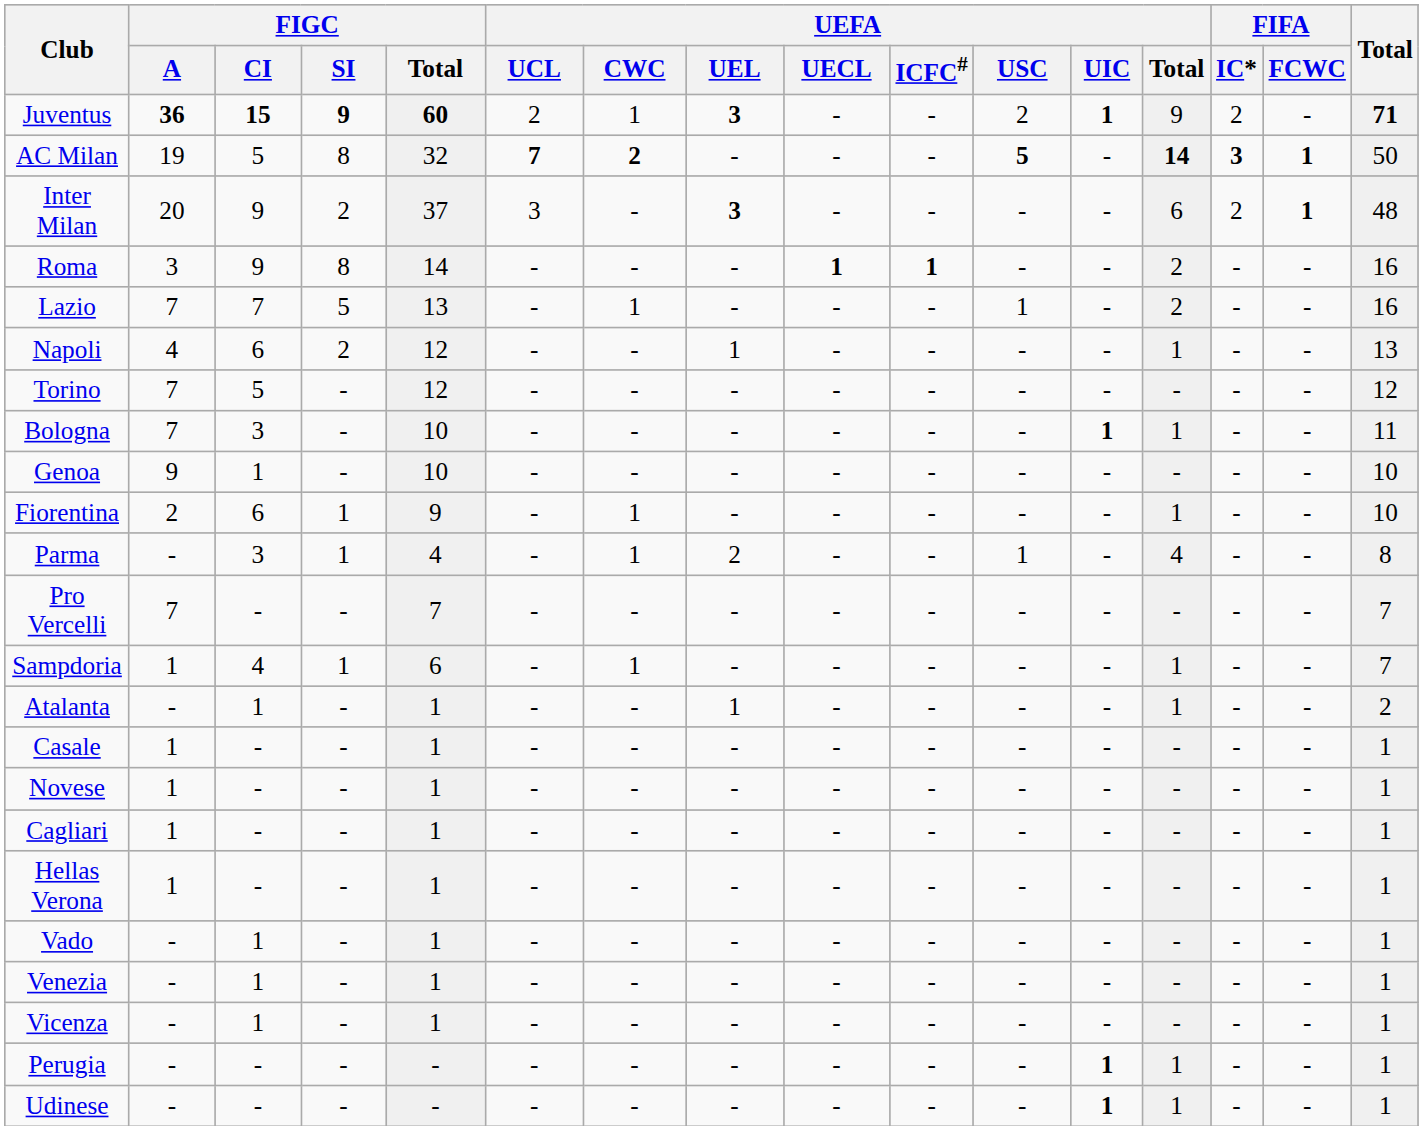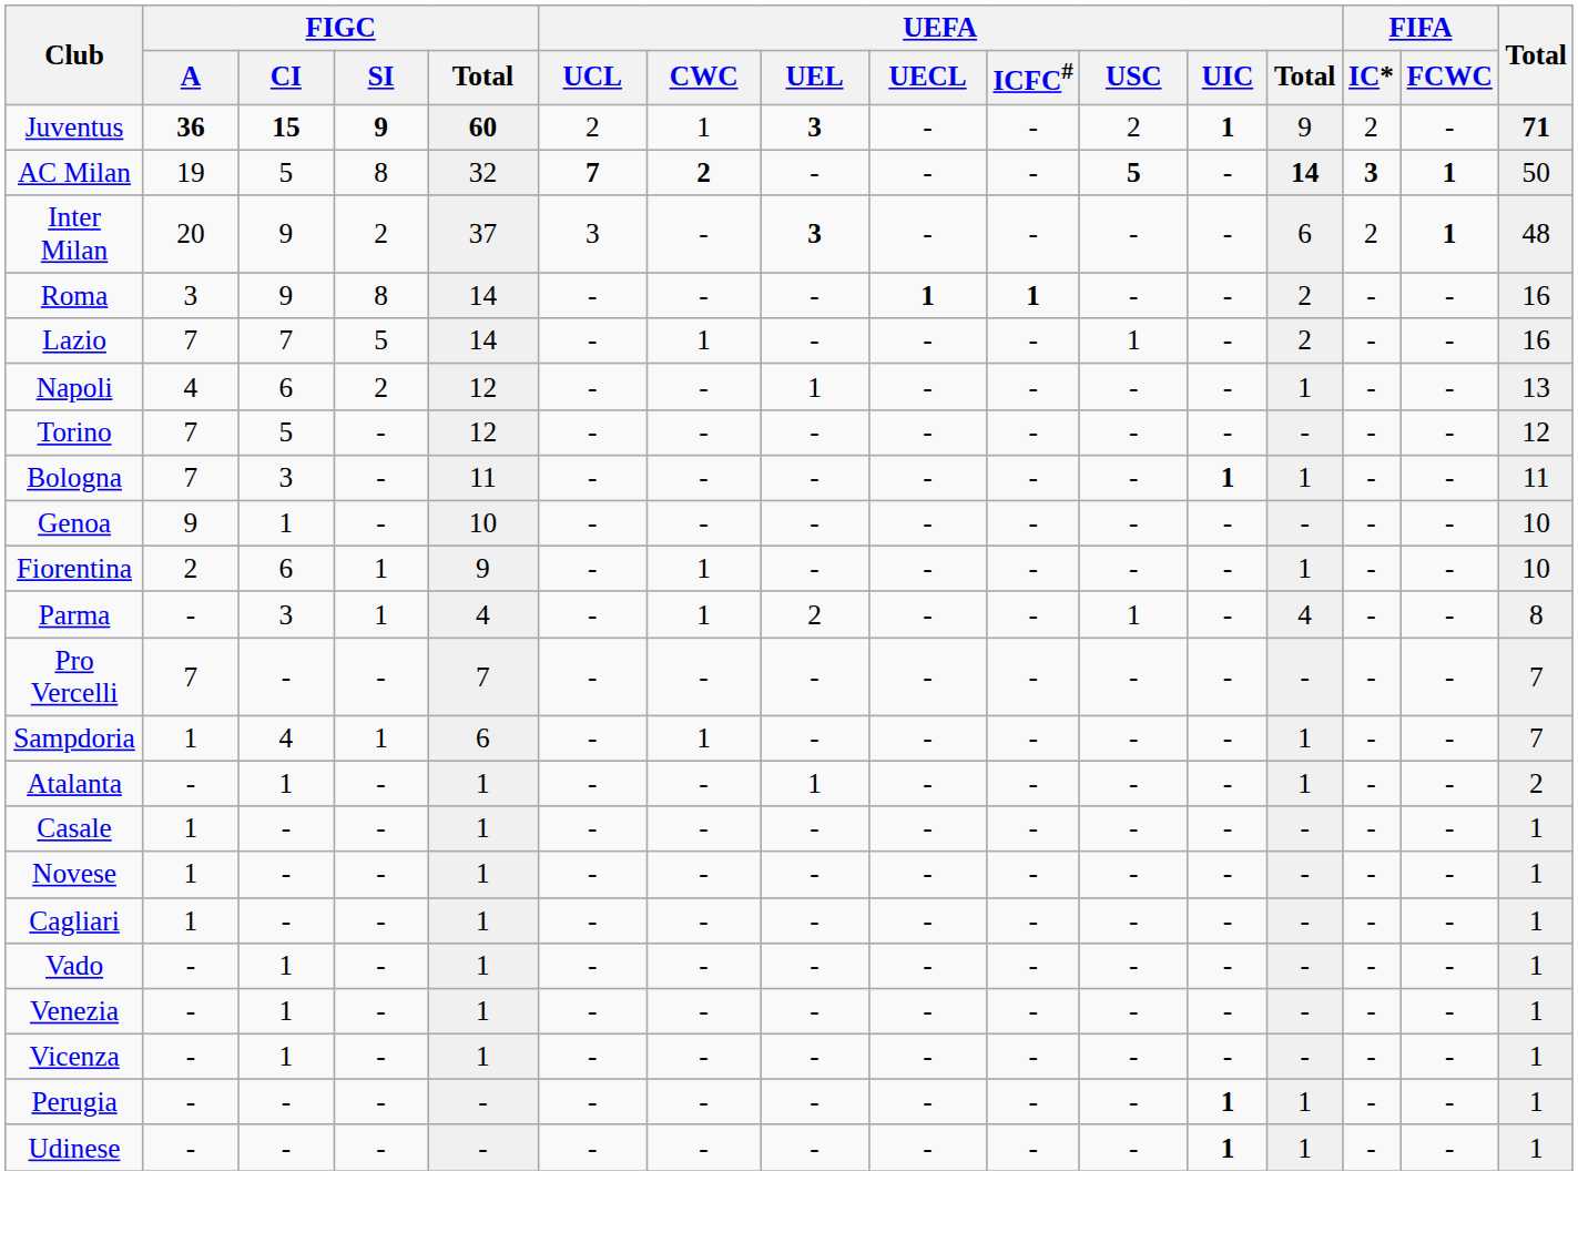 <table class="wikitable" style="text-align: center; font-size:97%">
 <tr>
 <th rowspan=2 width=9%>Club</th>
 <th colspan=4 width=9%><a href='#'>FIGC</a></th>
 <th colspan=8 width=9%><a href='#'>UEFA</a></th>
 <th colspan=2 width=9%><a href='#'>FIFA</a></th>
 <th rowspan=2 width=9%>Total</th>
 </tr>
 <tr>
 <th width=9% class="sortable"><a href='#'>A</a></th>
 <th width=9% class="sortable"><a href='#'>CI</a></th>
 <th width=9% class="sortable"><a href='#'>SI</a></th>
 <th width=9% class="sortable">Total</th>
 <th width=9% class="sortable"><a href='#'>UCL</a></th>
 <th width=9% class="sortable"><a href='#'>CWC</a></th>
 <th width=9% class="sortable"><a href='#'>UEL</a></th>
 <th width=9% class="sortable"><a href='#'>UECL</a></th>
 <th style="width:4%;" class="sortable"><a href='#'>ICFC</a><sup>#</sup></th>
 <th width=9% class="sortable"><a href='#'>USC</a></th>
 <th width=9% class="sortable"><a href='#'>UIC</a></th>
 <th width=9% class="sortable">Total</th>
 <th width=9% class="sortable"><a href='#'>IC</a>*</th>
 <th width=9% class="softrtable"><a href='#'>FCWC</a></th>
 </tr>
 <tr>
 <td><a href='#'>Juventus</a></td>
 <td align=center><strong>36</strong></td>
 <td align=center><strong>15</strong></td>
 <td align=center><strong>9</strong></td>
 <td bgcolor=#F0F0F0 align=center><strong>60</strong></td>
 <td align=center>2</td>
 <td align=center>1</td>
 <td align=center><strong>3</strong></td>
 <td align=center>-</td>
 <td align=center>-</td>
 <td align=center>2</td>
 <td align=center><strong>1</strong></td>
 <td bgcolor=#F0F0F0 align=center>9</td>
 <td align=center>2</td>
 <td align=center>-</td>
 <td bgcolor=#F0F0F0 align=center><strong>71</strong></td>
 </tr>
 <tr>
 <td><a href='#'>AC Milan</a></td>
 <td align=center>19</td>
 <td align=center>5</td>
 <td align=center>8</td>
 <td bgcolor=#F0F0F0 align=center>32</td>
 <td align=center><strong>7</strong></td>
 <td align=center><strong>2</strong></td>
 <td align=center>-</td>
 <td align=center>-</td>
 <td align=center>-</td>
 <td align=center><strong>5</strong></td>
 <td align=center>-</td>
 <td bgcolor=#F0F0F0 align=center><strong>14</strong></td>
 <td align=center><strong>3</strong></td>
 <td align=center><strong>1</strong></td>
 <td bgcolor=#F0F0F0 align=center>50</td>
 </tr>
 <tr>
 <td><a href='#'>Inter Milan</a></td>
 <td align=center>20</td>
 <td align=center>9</td>
 <td align=center>2</td>
 <td bgcolor=#F0F0F0 align=center>37</td>
 <td align=center>3</td>
 <td align=center>-</td>
 <td align=center><strong>3</strong></td>
 <td align=center>-</td>
 <td align=center>-</td>
 <td align=center>-</td>
 <td align=center>-</td>
 <td bgcolor=#F0F0F0 align=center>6</td>
 <td align=center>2</td>
 <td align=center><strong>1</strong></td>
 <td bgcolor=#F0F0F0 align=center>48</td>
 </tr>
 <tr>
 <td><a href='#'>Roma</a></td>
 <td align=center>3</td>
 <td align=center>9</td>
 <td align=center>8</td>
 <td bgcolor=#F0F0F0 align=center>14</td>
 <td align=center>-</td>
 <td align=center>-</td>
 <td align=center>-</td>
 <td align=center><strong>1</strong></td>
 <td align=center><strong>1</strong></td>
 <td align=center>-</td>
 <td align=center>-</td>
 <td bgcolor=#F0F0F0 align=center>2</td>
 <td align=center>-</td>
 <td align=center>-</td>
 <td bgcolor=#F0F0F0 align=center>16</td>
 </tr>
 <tr>
 <td><a href='#'>Lazio</a></td>
 <td align=center>7</td>
 <td align=center>7</td>
 <td align=center>5</td>
-<td bgcolor=#F0F0F0 align=center>13</td>
+<td bgcolor=#F0F0F0 align=center>14</td>
 <td align=center>-</td>
 <td align=center>1</td>
 <td align=center>-</td>
 <td align=center>-</td>
 <td align=center>-</td>
 <td align=center>1</td>
 <td align=center>-</td>
 <td bgcolor=#F0F0F0 align=center>2</td>
 <td align=center>-</td>
 <td align=center>-</td>
 <td bgcolor=#F0F0F0 align=center>16</td>
 </tr>
 <tr>
 <td><a href='#'>Napoli</a></td>
 <td align=center>4</td>
 <td align=center>6</td>
 <td align=center>2</td>
 <td bgcolor=#F0F0F0 align=center>12</td>
 <td align=center>-</td>
 <td align=center>-</td>
 <td align=center>1</td>
 <td align=center>-</td>
 <td align=center>-</td>
 <td align=center>-</td>
 <td align=center>-</td>
 <td bgcolor=#F0F0F0 align=center>1</td>
 <td align=center>-</td>
 <td align=center>-</td>
 <td bgcolor=#F0F0F0 align=center>13</td>
 </tr>
 <tr>
 <td><a href='#'>Torino</a></td>
 <td align=center>7</td>
 <td align=center>5</td>
 <td align=center>-</td>
 <td bgcolor=#F0F0F0 align=center>12</td>
 <td align=center>-</td>
 <td align=center>-</td>
 <td align=center>-</td>
 <td align=center>-</td>
 <td align=center>-</td>
 <td align=center>-</td>
 <td align=center>-</td>
 <td bgcolor=#F0F0F0 align=center>-</td>
 <td align=center>-</td>
 <td align=center>-</td>
 <td bgcolor=#F0F0F0 align=center>12</td>
 </tr>
 <tr>
 <td><a href='#'>Bologna</a></td>
 <td align=center>7</td>
 <td align=center>3</td>
 <td align=center>-</td>
-<td bgcolor=#F0F0F0 align=center>10</td>
+<td bgcolor=#F0F0F0 align=center>11</td>
 <td align=center>-</td>
 <td align=center>-</td>
 <td align=center>-</td>
 <td align=center>-</td>
 <td align=center>-</td>
 <td align=center>-</td>
 <td align=center><strong>1</strong></td>
 <td bgcolor=#F0F0F0 align=center>1</td>
 <td align=center>-</td>
 <td align=center>-</td>
 <td bgcolor=#F0F0F0 align=center>11</td>
 </tr>
 <tr>
 <td><a href='#'>Genoa</a></td>
 <td align=center>9</td>
 <td align=center>1</td>
 <td align=center>-</td>
 <td bgcolor=#F0F0F0 align=center>10</td>
 <td align=center>-</td>
 <td align=center>-</td>
 <td align=center>-</td>
 <td align=center>-</td>
 <td align=center>-</td>
 <td align=center>-</td>
 <td align=center>-</td>
 <td bgcolor=#F0F0F0 align=center>-</td>
 <td align=center>-</td>
 <td align=center>-</td>
 <td bgcolor=#F0F0F0 align=center>10</td>
 </tr>
 <tr>
 <td><a href='#'>Fiorentina</a></td>
 <td align=center>2</td>
 <td align=center>6</td>
 <td align=center>1</td>
 <td bgcolor=#F0F0F0 align=center>9</td>
 <td align=center>-</td>
 <td align=center>1</td>
 <td align=center>-</td>
 <td align=center>-</td>
 <td align=center>-</td>
 <td align=center>-</td>
 <td align=center>-</td>
 <td bgcolor=#F0F0F0 align=center>1</td>
 <td align=center>-</td>
 <td align=center>-</td>
 <td bgcolor=#F0F0F0 align=center>10</td>
 </tr>
 <tr>
 <td><a href='#'>Parma</a></td>
 <td align=center>-</td>
 <td align=center>3</td>
 <td align=center>1</td>
 <td bgcolor=#F0F0F0 align=center>4</td>
 <td align=center>-</td>
 <td align=center>1</td>
 <td align=center>2</td>
 <td align=center>-</td>
 <td align=center>-</td>
 <td align=center>1</td>
 <td align=center>-</td>
 <td bgcolor=#F0F0F0 align=center>4</td>
 <td align=center>-</td>
 <td align=center>-</td>
 <td bgcolor=#F0F0F0 align=center>8</td>
 </tr>
 <tr>
 <td><a href='#'>Pro Vercelli</a></td>
 <td align=center>7</td>
 <td align=center>-</td>
 <td align=center>-</td>
 <td bgcolor=#F0F0F0 align=center>7</td>
 <td align=center>-</td>
 <td align=center>-</td>
 <td align=center>-</td>
 <td align=center>-</td>
 <td align=center>-</td>
 <td align=center>-</td>
 <td align=center>-</td>
 <td bgcolor=#F0F0F0 align=center>-</td>
 <td align=center>-</td>
 <td align=center>-</td>
 <td bgcolor=#F0F0F0 align=center>7</td>
 </tr>
 <tr>
 <td><a href='#'>Sampdoria</a></td>
 <td align=center>1</td>
 <td align=center>4</td>
 <td align=center>1</td>
 <td bgcolor=#F0F0F0 align=center>6</td>
 <td align=center>-</td>
 <td align=center>1</td>
 <td align=center>-</td>
 <td align=center>-</td>
 <td align=center>-</td>
 <td align=center>-</td>
 <td align=center>-</td>
 <td bgcolor=#F0F0F0 align=center>1</td>
 <td align=center>-</td>
 <td align=center>-</td>
 <td bgcolor=#F0F0F0 align=center>7</td>
 </tr>
 <tr>
 <td><a href='#'>Atalanta</a></td>
 <td align=center>-</td>
 <td align=center>1</td>
 <td align=center>-</td>
 <td bgcolor=#F0F0F0 align=center>1</td>
 <td align=center>-</td>
 <td align=center>-</td>
 <td align=center>1</td>
 <td align=center>-</td>
 <td align=center>-</td>
 <td align=center>-</td>
 <td align=center>-</td>
 <td bgcolor=#F0F0F0 align=center>1</td>
 <td align=center>-</td>
 <td align=center>-</td>
 <td bgcolor=#F0F0F0 align=center>2</td>
 </tr>
 <tr>
 <td><a href='#'>Casale</a></td>
 <td align=center>1</td>
 <td align=center>-</td>
 <td align=center>-</td>
 <td bgcolor=#F0F0F0 align=center>1</td>
 <td align=center>-</td>
 <td align=center>-</td>
 <td align=center>-</td>
 <td align=center>-</td>
 <td align=center>-</td>
 <td align=center>-</td>
 <td align=center>-</td>
 <td bgcolor=#F0F0F0 align=center>-</td>
 <td align=center>-</td>
 <td align=center>-</td>
 <td bgcolor=#F0F0F0 align=center>1</td>
 </tr>
 <tr>
 <td><a href='#'>Novese</a></td>
 <td align=center>1</td>
 <td align=center>-</td>
 <td align=center>-</td>
 <td bgcolor=#F0F0F0 align=center>1</td>
 <td align=center>-</td>
 <td align=center>-</td>
 <td align=center>-</td>
 <td align=center>-</td>
 <td align=center>-</td>
 <td align=center>-</td>
 <td align=center>-</td>
 <td bgcolor=#F0F0F0 align=center>-</td>
 <td align=center>-</td>
 <td align=center>-</td>
 <td bgcolor=#F0F0F0 align=center>1</td>
 </tr>
 <tr>
 <td><a href='#'>Cagliari</a></td>
 <td align=center>1</td>
 <td align=center>-</td>
 <td align=center>-</td>
 <td bgcolor=#F0F0F0 align=center>1</td>
 <td align=center>-</td>
 <td align=center>-</td>
 <td align=center>-</td>
 <td align=center>-</td>
 <td align=center>-</td>
 <td align=center>-</td>
 <td align=center>-</td>
 <td bgcolor=#F0F0F0 align=center>-</td>
 <td align=center>-</td>
 <td align=center>-</td>
 <td bgcolor=#F0F0F0 align=center>1</td>
 </tr>
 <tr>
-<td><a href='#'>Hellas Verona</a></td>
-<td align=center>1</td>
-<td align=center>-</td>
-<td align=center>-</td>
-<td bgcolor=#F0F0F0 align=center>1</td>
-<td align=center>-</td>
-<td align=center>-</td>
-<td align=center>-</td>
-<td align=center>-</td>
-<td align=center>-</td>
-<td align=center>-</td>
-<td align=center>-</td>
-<td bgcolor=#F0F0F0 align=center>-</td>
-<td align=center>-</td>
-<td align=center>-</td>
-<td bgcolor=#F0F0F0 align=center>1</td>
-</tr>
-<tr>
 <td><a href='#'>Vado</a></td>
 <td align=center>-</td>
 <td align=center>1</td>
 <td align=center>-</td>
 <td bgcolor=#F0F0F0 align=center>1</td>
 <td align=center>-</td>
 <td align=center>-</td>
 <td align=center>-</td>
 <td align=center>-</td>
 <td align=center>-</td>
 <td align=center>-</td>
 <td align=center>-</td>
 <td bgcolor=#F0F0F0 align=center>-</td>
 <td align=center>-</td>
 <td align=center>-</td>
 <td bgcolor=#F0F0F0 align=center>1</td>
 </tr>
 <tr>
 <td><a href='#'>Venezia</a></td>
 <td align=center>-</td>
 <td align=center>1</td>
 <td align=center>-</td>
 <td bgcolor=#F0F0F0 align=center>1</td>
 <td align=center>-</td>
 <td align=center>-</td>
 <td align=center>-</td>
 <td align=center>-</td>
 <td align=center>-</td>
 <td align=center>-</td>
 <td align=center>-</td>
 <td bgcolor=#F0F0F0 align=center>-</td>
 <td align=center>-</td>
 <td align=center>-</td>
 <td bgcolor=#F0F0F0 align=center>1</td>
 </tr>
 <tr>
 <td><a href='#'>Vicenza</a></td>
 <td align=center>-</td>
 <td align=center>1</td>
 <td align=center>-</td>
 <td bgcolor=#F0F0F0 align=center>1</td>
 <td align=center>-</td>
 <td align=center>-</td>
 <td align=center>-</td>
 <td align=center>-</td>
 <td align=center>-</td>
 <td align=center>-</td>
 <td align=center>-</td>
 <td bgcolor=#F0F0F0 align=center>-</td>
 <td align=center>-</td>
 <td align=center>-</td>
 <td bgcolor=#F0F0F0 align=center>1</td>
 </tr>
 <tr>
 <td><a href='#'>Perugia</a></td>
 <td align=center>-</td>
 <td align=center>-</td>
 <td align=center>-</td>
 <td bgcolor=#F0F0F0 align=center>-</td>
 <td align=center>-</td>
 <td align=center>-</td>
 <td align=center>-</td>
 <td align=center>-</td>
 <td align=center>-</td>
 <td align=center>-</td>
 <td align=center><strong>1</strong></td>
 <td bgcolor=#F0F0F0 align=center>1</td>
 <td align=center>-</td>
 <td align=center>-</td>
 <td bgcolor=#F0F0F0 align=center>1</td>
 </tr>
 <tr>
 <td><a href='#'>Udinese</a></td>
 <td align=center>-</td>
 <td align=center>-</td>
 <td align=center>-</td>
 <td bgcolor=#F0F0F0 align=center>-</td>
 <td align=center>-</td>
 <td align=center>-</td>
 <td align=center>-</td>
 <td align=center>-</td>
 <td align=center>-</td>
 <td align=center>-</td>
 <td align=center><strong>1</strong></td>
 <td bgcolor=#F0F0F0 align=center>1</td>
 <td align=center>-</td>
 <td align=center>-</td>
 <td bgcolor=#F0F0F0 align=center>1</td>
 </tr>
 </table>
